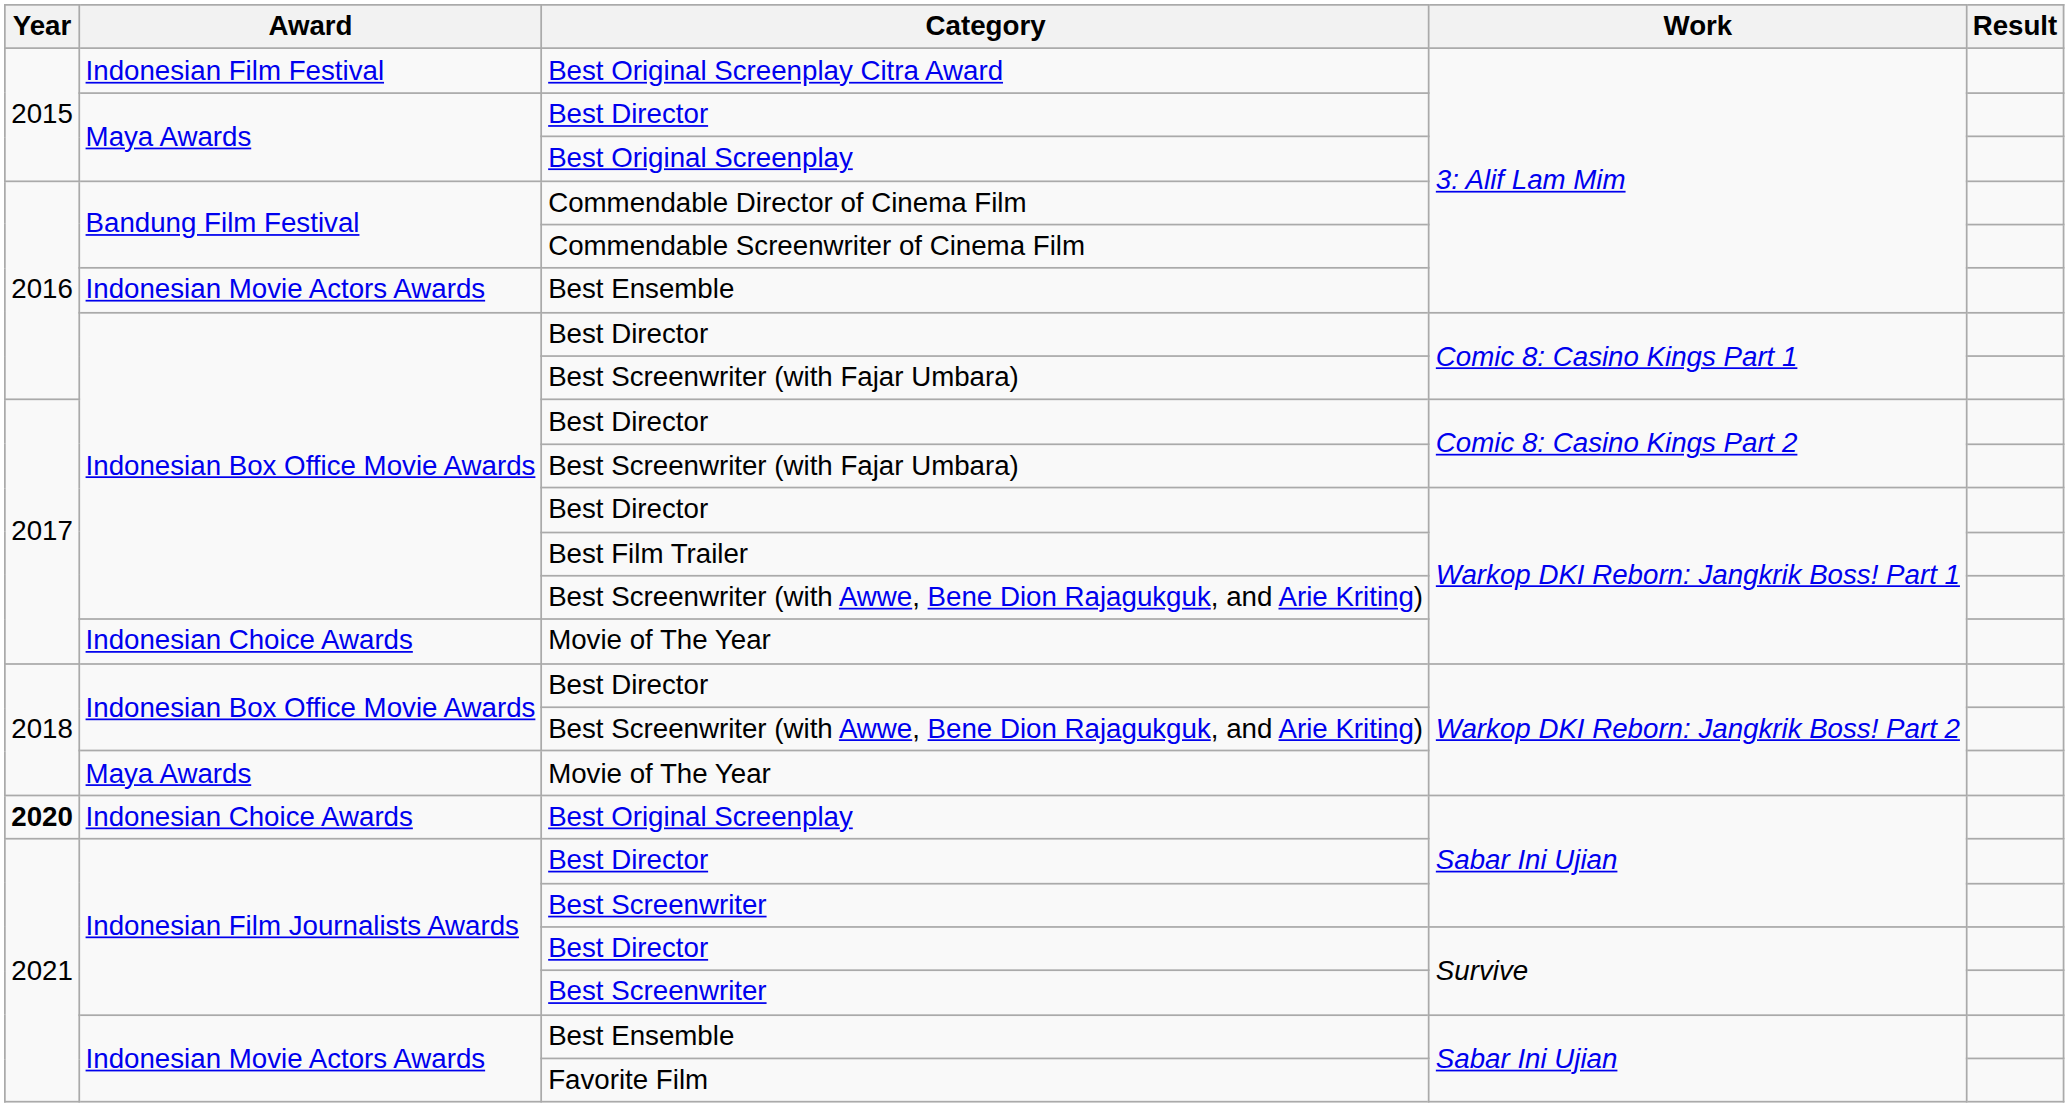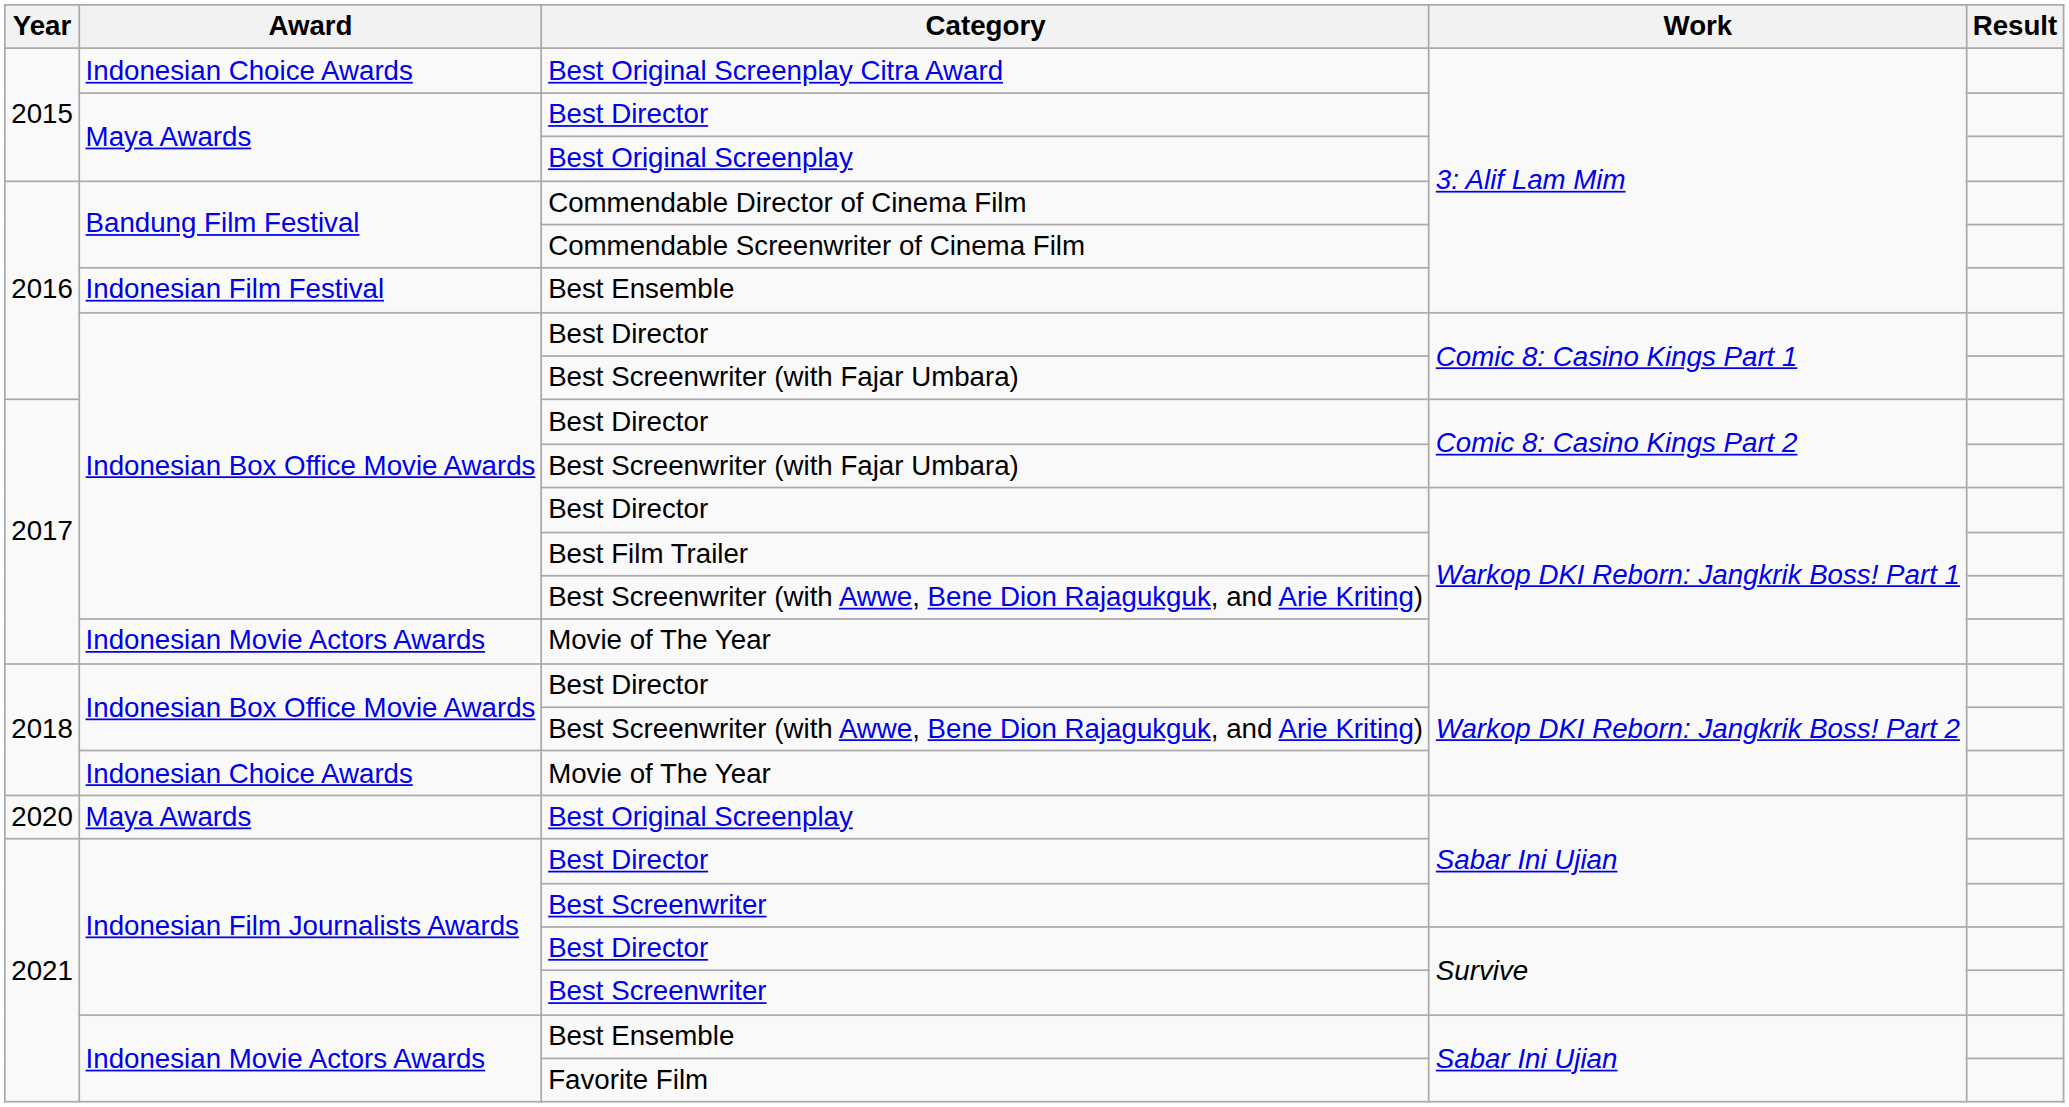 <table class="wikitable sortable">
 <tr>
 <th>Year</th>
 <th>Award</th>
 <th>Category</th>
 <th>Work</th>
 <th>Result</th>
 </tr>
 <tr>
 <td rowspan="3">2015</td>
-<td><a href='#'>Indonesian Film Festival</a></td>
+<td><a href='#'>Indonesian Choice Awards</a></td>
 <td><a href='#'>Best Original Screenplay Citra Award</a></td>
 <td rowspan="6"><em><a href='#'>3: Alif Lam Mim</a></em></td>
 <td></td>
 </tr>
 <tr>
 <td rowspan="2"><a href='#'>Maya Awards</a></td>
 <td><a href='#'>Best Director</a></td>
 <td></td>
 </tr>
 <tr>
 <td><a href='#'>Best Original Screenplay</a></td>
 <td></td>
 </tr>
 <tr>
 <td rowspan="5">2016</td>
 <td rowspan="2"><a href='#'>Bandung Film Festival</a></td>
 <td>Commendable Director of Cinema Film</td>
 <td></td>
 </tr>
 <tr>
 <td>Commendable Screenwriter of Cinema Film</td>
 <td></td>
 </tr>
 <tr>
-<td><a href='#'>Indonesian Movie Actors Awards</a></td>
+<td><a href='#'>Indonesian Film Festival</a></td>
 <td>Best Ensemble</td>
 <td></td>
 </tr>
 <tr>
 <td rowspan="7"><a href='#'>Indonesian Box Office Movie Awards</a></td>
 <td>Best Director</td>
 <td rowspan="2"><em><a href='#'>Comic 8: Casino Kings Part 1</a></em></td>
 <td></td>
 </tr>
 <tr>
 <td>Best Screenwriter (with Fajar Umbara)</td>
 <td></td>
 </tr>
 <tr>
 <td rowspan="6">2017</td>
 <td>Best Director</td>
 <td rowspan="2"><em><a href='#'>Comic 8: Casino Kings Part 2</a></em></td>
 <td></td>
 </tr>
 <tr>
 <td>Best Screenwriter (with Fajar Umbara)</td>
 <td></td>
 </tr>
 <tr>
 <td>Best Director</td>
 <td rowspan="4"><em><a href='#'>Warkop DKI Reborn: Jangkrik Boss! Part 1</a></em></td>
 <td></td>
 </tr>
 <tr>
 <td>Best Film Trailer</td>
 <td></td>
 </tr>
 <tr>
 <td>Best Screenwriter (with <a href='#'>Awwe</a>, <a href='#'>Bene Dion Rajagukguk</a>, and <a href='#'>Arie Kriting</a>)</td>
 <td></td>
 </tr>
 <tr>
-<td><a href='#'>Indonesian Choice Awards</a></td>
+<td><a href='#'>Indonesian Movie Actors Awards</a></td>
 <td>Movie of The Year</td>
 <td></td>
 </tr>
 <tr>
 <td rowspan="3">2018</td>
 <td rowspan="2"><a href='#'>Indonesian Box Office Movie Awards</a></td>
 <td>Best Director</td>
 <td rowspan="3"><em><a href='#'>Warkop DKI Reborn: Jangkrik Boss! Part 2</a></em></td>
 <td></td>
 </tr>
 <tr>
 <td>Best Screenwriter (with <a href='#'>Awwe</a>, <a href='#'>Bene Dion Rajagukguk</a>, and <a href='#'>Arie Kriting</a>)</td>
 <td></td>
 </tr>
 <tr>
-<td><a href='#'>Maya Awards</a></td>
+<td><a href='#'>Indonesian Choice Awards</a></td>
 <td>Movie of The Year</td>
 <td></td>
 </tr>
 <tr>
-<td><strong>2020</strong></td>
-<td><a href='#'>Indonesian Choice Awards</a></td>
+<td>2020</td>
+<td><a href='#'>Maya Awards</a></td>
 <td><a href='#'>Best Original Screenplay</a></td>
 <td rowspan="3"><em><a href='#'>Sabar Ini Ujian</a></em></td>
 <td></td>
 </tr>
 <tr>
 <td rowspan="6">2021</td>
 <td rowspan="4"><a href='#'>Indonesian Film Journalists Awards</a></td>
 <td><a href='#'>Best Director</a></td>
 <td></td>
 </tr>
 <tr>
 <td><a href='#'>Best Screenwriter</a></td>
 <td></td>
 </tr>
 <tr>
 <td><a href='#'>Best Director</a></td>
 <td rowspan="2"><em>Survive</em></td>
 <td></td>
 </tr>
 <tr>
 <td><a href='#'>Best Screenwriter</a></td>
 <td></td>
 </tr>
 <tr>
 <td rowspan="2"><a href='#'>Indonesian Movie Actors Awards</a></td>
 <td>Best Ensemble</td>
 <td rowspan="2"><em><a href='#'>Sabar Ini Ujian</a></em></td>
 <td></td>
 </tr>
 <tr>
 <td>Favorite Film</td>
 <td></td>
 </tr>
 </table>
